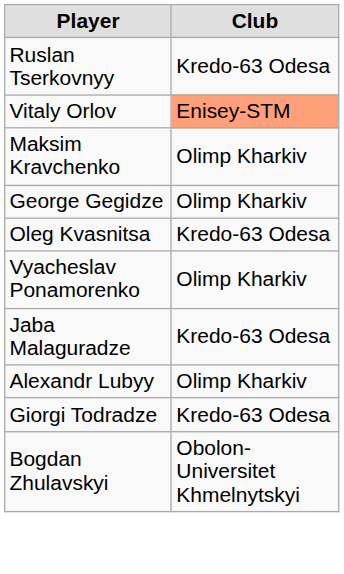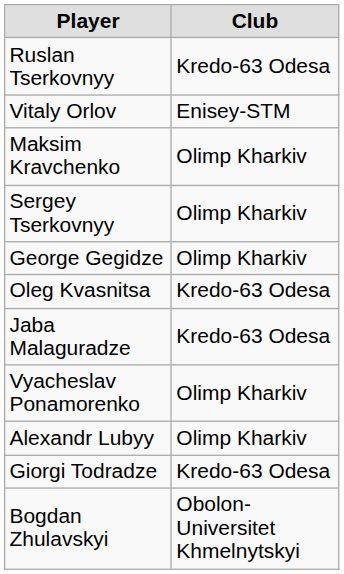 <table class="wikitable">
 <tr align="center" bgcolor="#dfdfdf">
 <td width="120"><strong>Player</strong></td>
 <td width="120"><strong>Club</strong></td>
 </tr>
 <tr align="left">
 <td>Ruslan Tserkovnyy</td>
 <td> Kredo-63 Odesa</td>
 </tr>
 <tr align="left">
 <td>Vitaly Orlov</td>
-<td style="background: lightsalmon;"> Enisey-STM</td>
+<td> Enisey-STM</td>
 </tr>
 <tr align="left">
 <td>Maksim Kravchenko</td>
+<td> Olimp Kharkiv</td>
+</tr>
+<tr align="left">
+<td>Sergey Tserkovnyy</td>
 <td> Olimp Kharkiv</td>
 </tr>
 <tr align="left">
 <td>George Gegidze</td>
 <td> Olimp Kharkiv</td>
 </tr>
 <tr align="left">
 <td>Oleg Kvasnitsa</td>
 <td> Kredo-63 Odesa</td>
 </tr>
 <tr align="left">
+<td>Jaba Malaguradze</td>
+<td> Kredo-63 Odesa</td>
+</tr>
+<tr align="left">
 <td>Vyacheslav Ponamorenko</td>
 <td> Olimp Kharkiv</td>
-</tr>
-<tr align="left">
-<td>Jaba Malaguradze</td>
-<td> Kredo-63 Odesa</td>
 </tr>
 <tr align="left">
 <td>Alexandr Lubyy</td>
 <td> Olimp Kharkiv</td>
 </tr>
 <tr align="left">
 <td>Giorgi Todradze</td>
 <td> Kredo-63 Odesa</td>
 </tr>
 <tr align="left">
 <td>Bogdan Zhulavskyi</td>
 <td> Obolon-Universitet Khmelnytskyi</td>
 </tr>
 </table>
